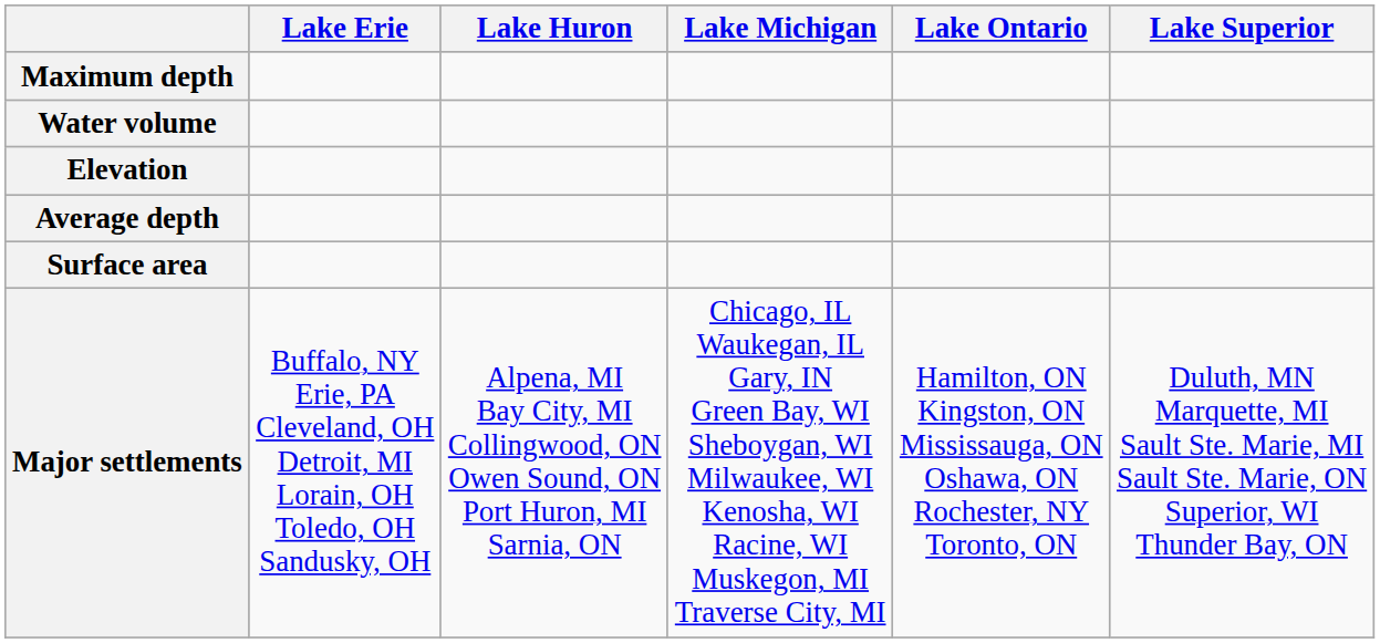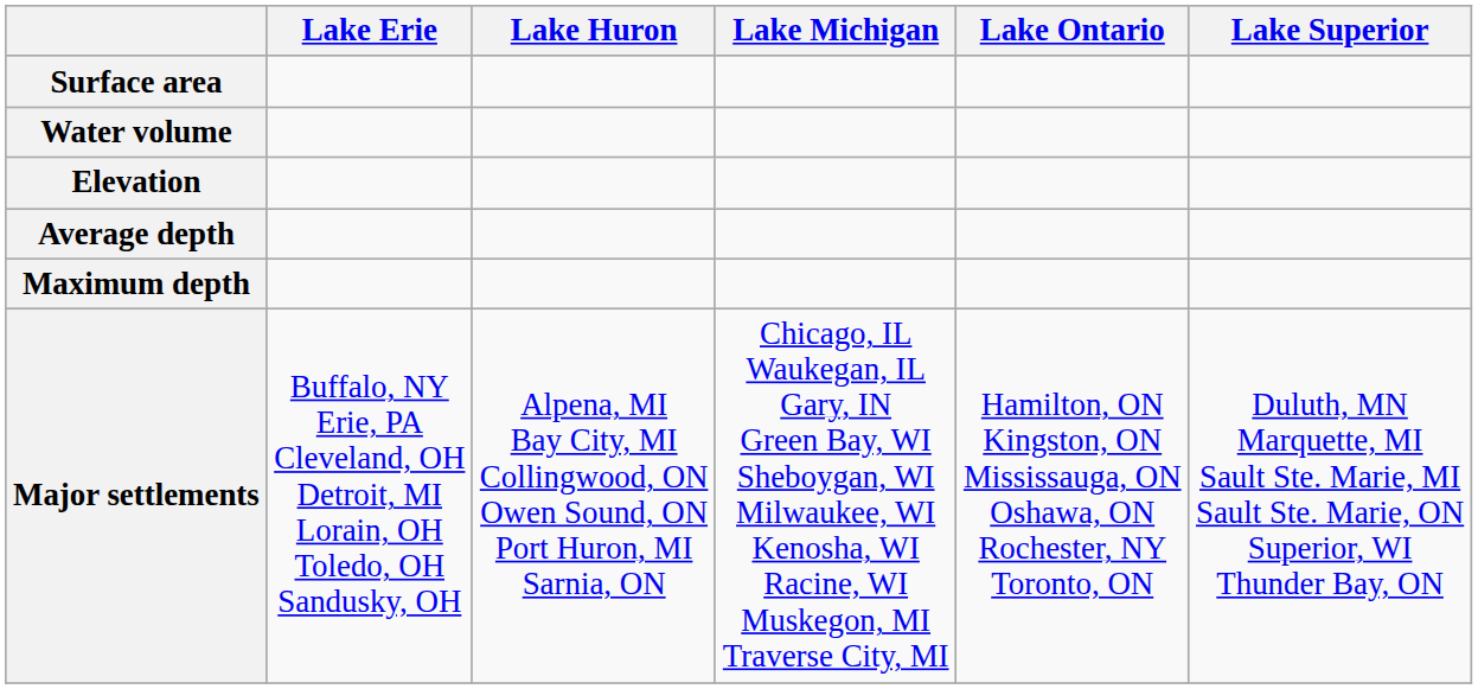 <table class="wikitable" style="text-align:center;" cellpadding="5">
 <tr>
 <th></th>
 <th><a href='#'>Lake Erie</a></th>
 <th><a href='#'>Lake Huron</a></th>
 <th><a href='#'>Lake Michigan</a></th>
 <th><a href='#'>Lake Ontario</a></th>
 <th><a href='#'>Lake Superior</a></th>
 </tr>
 <tr>
-<th>Maximum depth</th>
+<th>Surface area</th>
 <td></td>
 <td></td>
 <td></td>
 <td></td>
 <td></td>
 </tr>
 <tr>
 <th>Water volume</th>
 <td></td>
 <td></td>
 <td></td>
 <td></td>
 <td></td>
 </tr>
 <tr>
 <th>Elevation</th>
 <td></td>
 <td></td>
 <td></td>
 <td></td>
 <td></td>
 </tr>
 <tr>
 <th>Average depth</th>
 <td></td>
 <td></td>
 <td></td>
 <td></td>
 <td></td>
 </tr>
 <tr>
-<th>Surface area</th>
+<th>Maximum depth</th>
 <td></td>
 <td></td>
 <td></td>
 <td></td>
 <td></td>
 </tr>
 <tr>
 <th>Major settlements</th>
 <td><a href='#'>Buffalo, NY</a><br><a href='#'>Erie, PA</a><br><a href='#'>Cleveland, OH</a><br><a href='#'>Detroit, MI</a><br><a href='#'>Lorain, OH</a><br><a href='#'>Toledo, OH</a><br><a href='#'>Sandusky, OH</a></td>
 <td><a href='#'>Alpena, MI</a><br><a href='#'>Bay City, MI</a><br><a href='#'>Collingwood, ON</a><br><a href='#'>Owen Sound, ON</a><br><a href='#'>Port Huron, MI</a><br><a href='#'>Sarnia, ON</a></td>
 <td><a href='#'>Chicago, IL</a><br><a href='#'>Waukegan, IL</a><br><a href='#'>Gary, IN</a><br><a href='#'>Green Bay, WI</a><br><a href='#'>Sheboygan, WI</a><br><a href='#'>Milwaukee, WI</a><br><a href='#'>Kenosha, WI</a><br><a href='#'>Racine, WI</a><br><a href='#'>Muskegon, MI</a><br><a href='#'>Traverse City, MI</a></td>
 <td><a href='#'>Hamilton, ON</a><br><a href='#'>Kingston, ON</a><br><a href='#'>Mississauga, ON</a><br><a href='#'>Oshawa, ON</a><br><a href='#'>Rochester, NY</a><br><a href='#'>Toronto, ON</a></td>
 <td><a href='#'>Duluth, MN</a><br><a href='#'>Marquette, MI</a><br><a href='#'>Sault Ste. Marie, MI</a><br><a href='#'>Sault Ste. Marie, ON</a><br><a href='#'>Superior, WI</a><br><a href='#'>Thunder Bay, ON</a></td>
 </tr>
 </table>
